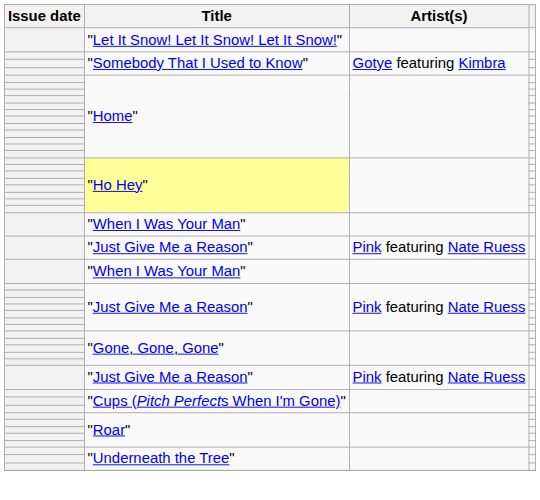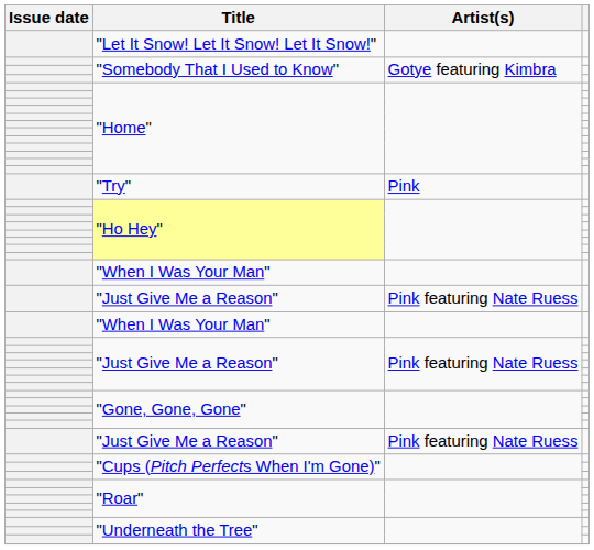 <table class="wikitable sortable plainrowheaders">
 <tr>
 <th scope=col>Issue date</th>
 <th scope=col>Title</th>
 <th scope=col>Artist(s)</th>
 <th scope=col class=unsortable></th>
 </tr>
 <tr>
 <th scope=row></th>
 <td>"<a href='#'>Let It Snow! Let It Snow! Let It Snow!</a>"</td>
 <td></td>
 <td align=center></td>
 </tr>
 <tr>
 <th scope=row></th>
 <td rowspan="3">"<a href='#'>Somebody That I Used to Know</a>"</td>
 <td rowspan="3"><a href='#'>Gotye</a> featuring <a href='#'>Kimbra</a></td>
 <td align=center></td>
 </tr>
 <tr>
 <th scope=row></th>
 <td align=center></td>
 </tr>
 <tr>
 <th scope=row></th>
 <td align=center></td>
 </tr>
 <tr>
 <th scope=row></th>
 <td rowspan="12">"<a href='#'>Home</a>"</td>
 <td rowspan="12"></td>
 <td align=center></td>
 </tr>
 <tr>
 <th scope=row></th>
 <td align=center></td>
 </tr>
 <tr>
 <th scope=row></th>
 <td align=center></td>
 </tr>
 <tr>
 <th scope=row></th>
 <td align=center></td>
 </tr>
 <tr>
 <th scope=row></th>
 <td align=center></td>
 </tr>
 <tr>
 <th scope=row></th>
 <td align=center></td>
 </tr>
 <tr>
 <th scope=row></th>
 <td align=center></td>
 </tr>
 <tr>
 <th scope=row></th>
 <td align=center></td>
 </tr>
 <tr>
 <th scope=row></th>
 <td align=center></td>
 </tr>
 <tr>
 <th scope=row></th>
 <td align=center></td>
 </tr>
 <tr>
 <th scope=row></th>
 <td align=center></td>
 </tr>
 <tr>
 <th scope=row></th>
+<td align=center></td>
+</tr>
+<tr>
+<th scope=row></th>
+<td>"<a href='#'>Try</a>"</td>
+<td><a href='#'>Pink</a></td>
 <td align=center></td>
 </tr>
 <tr>
 <th scope=row></th>
 <td bgcolor=#FFFF99 rowspan="8">"<a href='#'>Ho Hey</a>" </td>
 <td rowspan="8"></td>
 <td align=center></td>
 </tr>
 <tr>
 <th scope=row></th>
 <td align=center></td>
 </tr>
 <tr>
 <th scope=row></th>
 <td align=center></td>
 </tr>
 <tr>
 <th scope=row></th>
 <td align=center></td>
 </tr>
 <tr>
 <th scope=row></th>
 <td align=center></td>
 </tr>
 <tr>
 <th scope=row></th>
 <td align=center></td>
 </tr>
 <tr>
 <th scope=row></th>
 <td align=center></td>
 </tr>
 <tr>
 <th scope=row></th>
 <td align=center></td>
 </tr>
 <tr>
 <th scope=row></th>
 <td>"<a href='#'>When I Was Your Man</a>"</td>
 <td></td>
 <td align=center></td>
 </tr>
 <tr>
 <th scope=row></th>
 <td>"<a href='#'>Just Give Me a Reason</a>"</td>
 <td><a href='#'>Pink</a> featuring <a href='#'>Nate Ruess</a></td>
 <td align=center></td>
 </tr>
 <tr>
 <th scope=row></th>
 <td>"<a href='#'>When I Was Your Man</a>"</td>
 <td></td>
 <td align=center></td>
 </tr>
 <tr>
 <th scope=row></th>
 <td rowspan="7">"<a href='#'>Just Give Me a Reason</a>"</td>
 <td rowspan="7"><a href='#'>Pink</a> featuring <a href='#'>Nate Ruess</a></td>
 <td align=center></td>
 </tr>
 <tr>
 <th scope=row></th>
 <td align=center></td>
 </tr>
 <tr>
 <th scope=row></th>
 <td align=center></td>
 </tr>
 <tr>
 <th scope=row></th>
 <td align=center></td>
 </tr>
 <tr>
 <th scope=row></th>
 <td align=center></td>
 </tr>
 <tr>
 <th scope=row></th>
 <td align=center></td>
 </tr>
 <tr>
 <th scope=row></th>
 <td align=center></td>
 </tr>
 <tr>
 <th scope=row></th>
 <td rowspan="5">"<a href='#'>Gone, Gone, Gone</a>"</td>
 <td rowspan="5"></td>
 <td align=center></td>
 </tr>
 <tr>
 <th scope=row></th>
 <td align=center></td>
 </tr>
 <tr>
 <th scope=row></th>
 <td align=center></td>
 </tr>
 <tr>
 <th scope=row></th>
 <td align=center></td>
 </tr>
 <tr>
 <th scope=row></th>
 <td align=center></td>
 </tr>
 <tr>
 <th scope=row></th>
 <td rowspan="1">"<a href='#'>Just Give Me a Reason</a>"</td>
 <td rowspan="1"><a href='#'>Pink</a> featuring <a href='#'>Nate Ruess</a></td>
 <td align=center></td>
 </tr>
 <tr>
 <th scope=row></th>
 <td rowspan="3">"<a href='#'>Cups (<em>Pitch Perfect</em>s When I'm Gone)</a>"</td>
 <td rowspan="3"></td>
 <td align=center></td>
 </tr>
 <tr>
 <th scope=row></th>
 <td align=center></td>
 </tr>
 <tr>
 <th scope=row></th>
 <td align=center></td>
 </tr>
 <tr>
 <th scope=row></th>
 <td rowspan="5">"<a href='#'>Roar</a>"</td>
 <td rowspan="5"></td>
 <td align=center></td>
 </tr>
 <tr>
 <th scope=row></th>
 <td align=center></td>
 </tr>
 <tr>
 <th scope=row></th>
 <td align=center></td>
 </tr>
 <tr>
 <th scope=row></th>
 <td align=center></td>
 </tr>
 <tr>
 <th scope=row></th>
 <td align=center></td>
 </tr>
 <tr>
 <th scope=row></th>
 <td rowspan="3">"<a href='#'>Underneath the Tree</a>"</td>
 <td rowspan="3"></td>
 <td align=center></td>
 </tr>
 <tr>
 <th scope=row></th>
 <td align=center></td>
 </tr>
 <tr>
 <th scope=row></th>
 <td align=center></td>
 </tr>
 <tr>
 </tr>
 </table>
